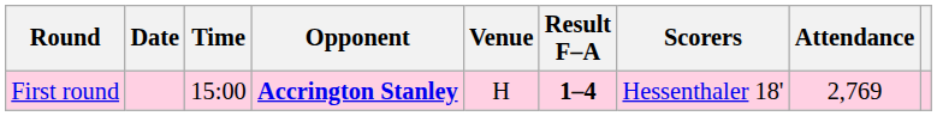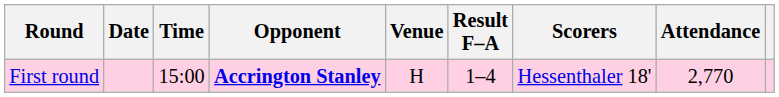 <table class="wikitable" style="text-align:center">
 <tr>
 <th>Round</th>
 <th>Date</th>
 <th>Time</th>
 <th>Opponent</th>
 <th>Venue</th>
 <th>Result<br>F–A</th>
 <th>Scorers</th>
 <th>Attendance</th>
 <th></th>
 </tr>
 <tr bgcolor="#ffd0e3">
 <td><a href='#'>First round</a></td>
 <td></td>
 <td>15:00</td>
 <td><strong><a href='#'>Accrington Stanley</a></strong></td>
 <td>H</td>
-<td><strong>1–4</strong></td>
+<td>1–4</td>
 <td><a href='#'>Hessenthaler</a> 18'</td>
-<td>2,769</td>
+<td>2,770</td>
 <td></td>
 </tr>
 </table>
